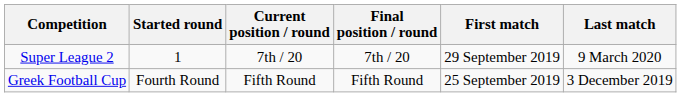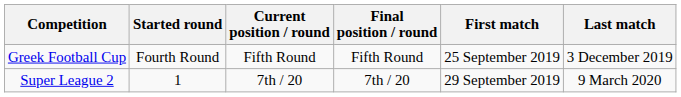 <table class="wikitable" style="text-align:center">
 <tr>
 <th>Competition</th>
 <th>Started round</th>
 <th>Current<br>position / round</th>
 <th>Final<br>position / round</th>
 <th>First match</th>
 <th>Last match</th>
 </tr>
 <tr>
+<td><a href='#'>Greek Football Cup</a></td>
+<td>Fourth Round</td>
+<td>Fifth Round</td>
+<td>Fifth Round</td>
+<td>25 September 2019</td>
+<td>3 December 2019</td>
+</tr>
+<tr>
 <td><a href='#'>Super League 2</a></td>
 <td>1</td>
 <td>7th / 20</td>
 <td>7th / 20</td>
 <td>29 September 2019</td>
 <td>9 March 2020</td>
 </tr>
-<tr>
-<td><a href='#'>Greek Football Cup</a></td>
-<td>Fourth Round</td>
-<td>Fifth Round</td>
-<td>Fifth Round</td>
-<td>25 September 2019</td>
-<td>3 December 2019</td>
-</tr>
 </table>
